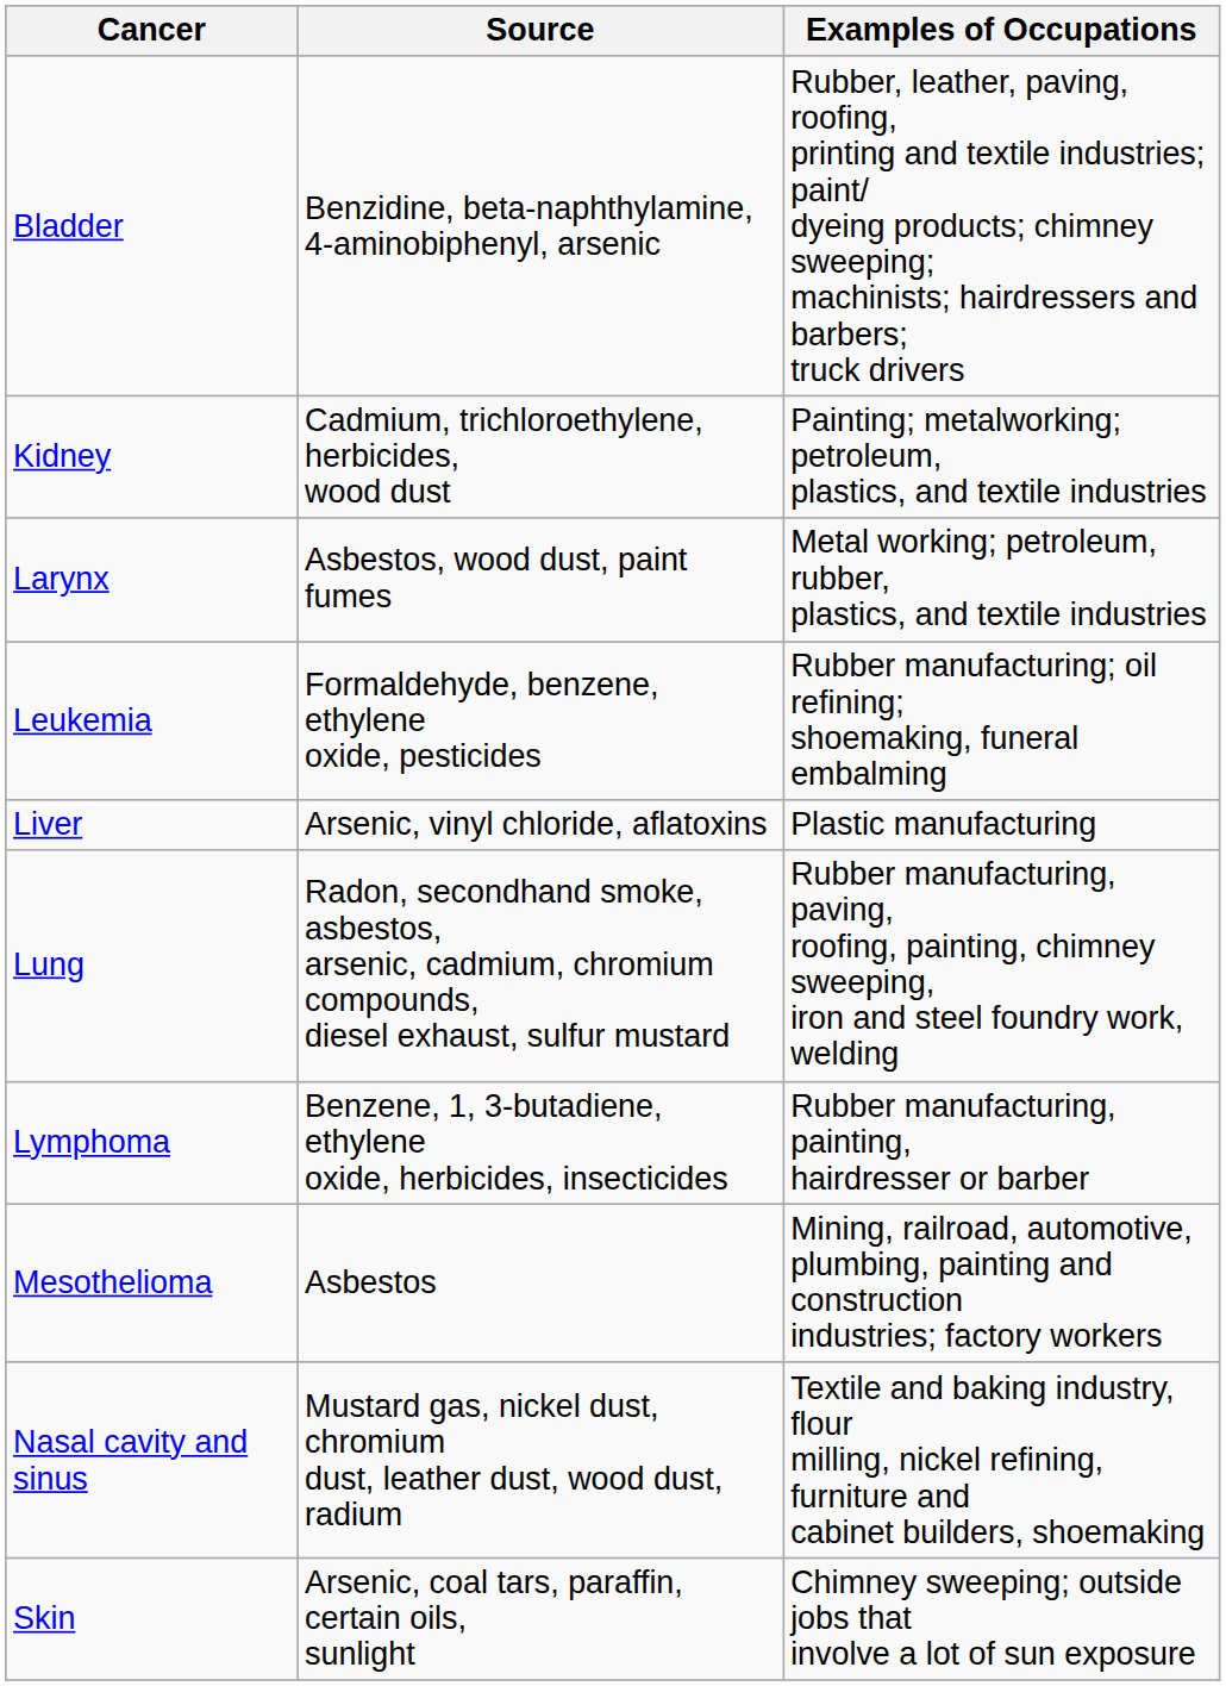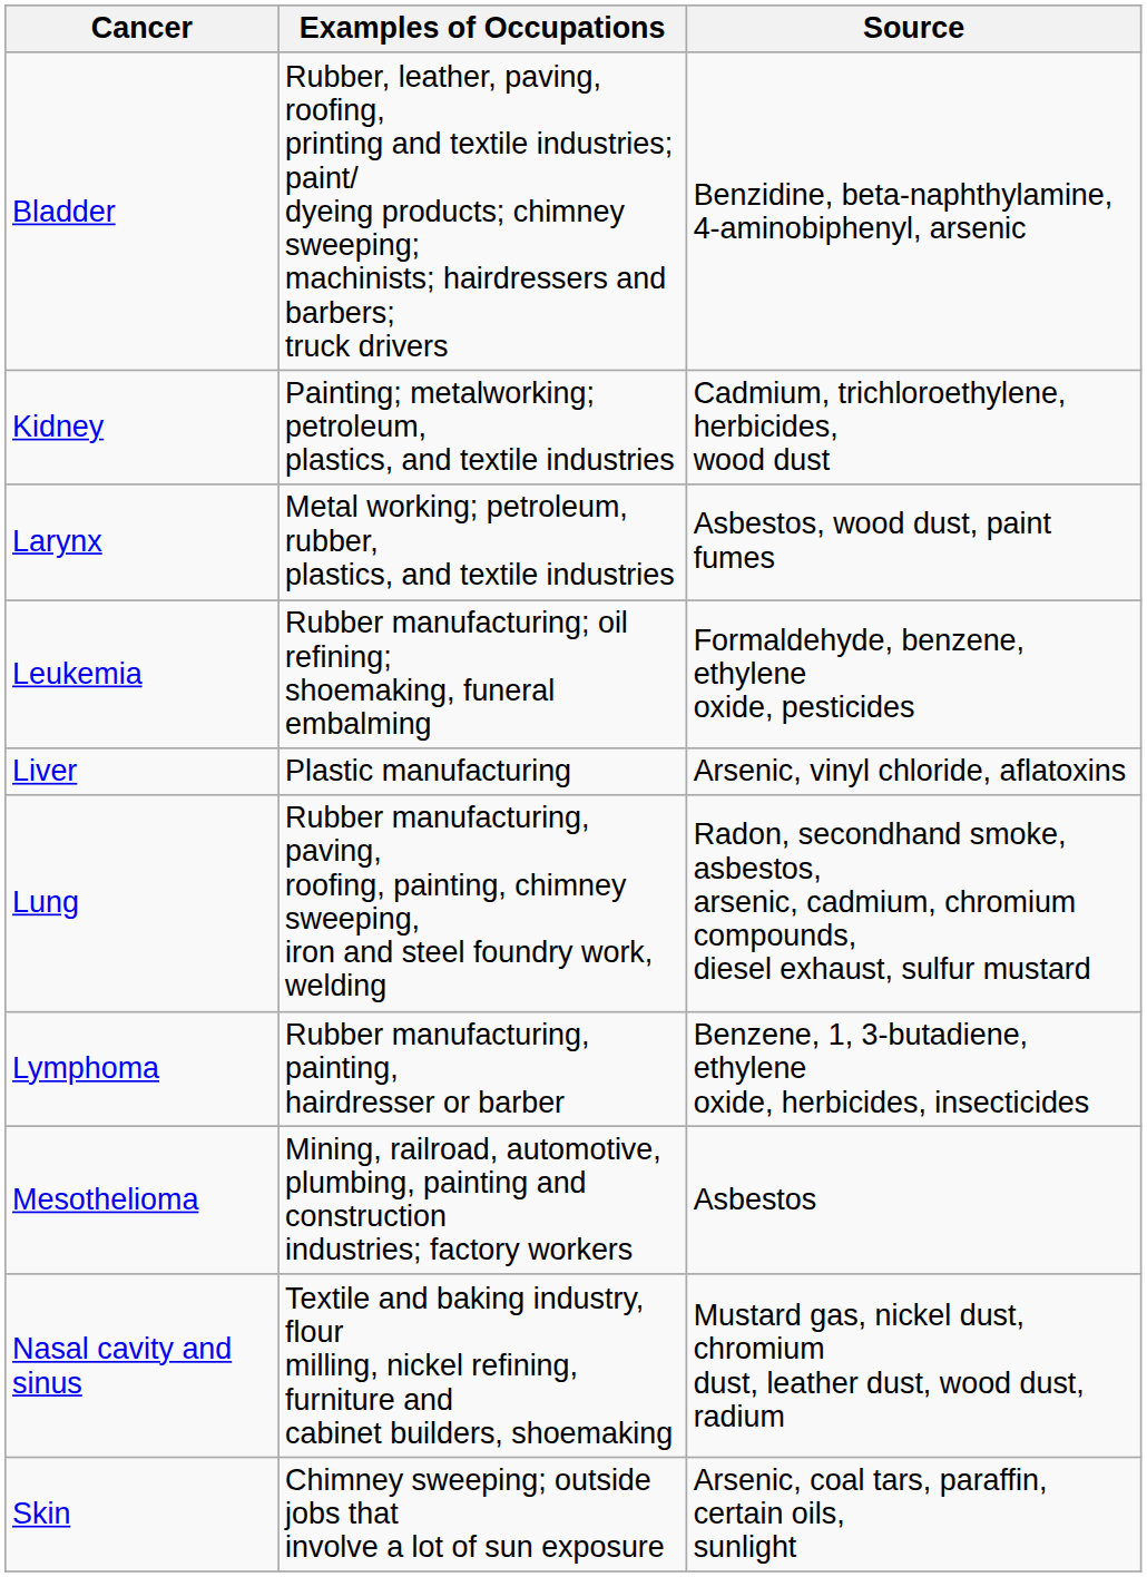 <table class="wikitable">
 <tr>
 <th>Cancer</th>
+<th>Examples of Occupations</th>
 <th>Source</th>
-<th>Examples of Occupations</th>
 </tr>
 <tr>
 <td><a href='#'>Bladder</a></td>
+<td>Rubber, leather, paving, roofing,<br>printing and textile industries; paint/<br>dyeing products; chimney sweeping;<br>machinists; hairdressers and barbers;<br>truck drivers</td>
 <td>Benzidine, beta-naphthylamine,<br>4-aminobiphenyl, arsenic</td>
-<td>Rubber, leather, paving, roofing,<br>printing and textile industries; paint/<br>dyeing products; chimney sweeping;<br>machinists; hairdressers and barbers;<br>truck drivers</td>
 </tr>
 <tr>
 <td><a href='#'>Kidney</a></td>
+<td>Painting; metalworking; petroleum,<br>plastics, and textile industries</td>
 <td>Cadmium, trichloroethylene, herbicides,<br>wood dust</td>
-<td>Painting; metalworking; petroleum,<br>plastics, and textile industries</td>
 </tr>
 <tr>
 <td><a href='#'>Larynx</a></td>
+<td>Metal working; petroleum, rubber,<br>plastics, and textile industries</td>
 <td>Asbestos, wood dust, paint fumes</td>
-<td>Metal working; petroleum, rubber,<br>plastics, and textile industries</td>
 </tr>
 <tr>
 <td><a href='#'>Leukemia</a></td>
+<td>Rubber manufacturing; oil refining;<br>shoemaking, funeral embalming</td>
 <td>Formaldehyde, benzene, ethylene<br>oxide, pesticides</td>
-<td>Rubber manufacturing; oil refining;<br>shoemaking, funeral embalming</td>
 </tr>
 <tr>
 <td><a href='#'>Liver</a></td>
+<td>Plastic manufacturing</td>
 <td>Arsenic, vinyl chloride, aflatoxins</td>
-<td>Plastic manufacturing</td>
 </tr>
 <tr>
 <td><a href='#'>Lung</a></td>
+<td>Rubber manufacturing, paving,<br>roofing, painting, chimney sweeping,<br>iron and steel foundry work, welding</td>
 <td>Radon, secondhand smoke, asbestos,<br>arsenic, cadmium, chromium compounds,<br>diesel exhaust, sulfur mustard</td>
-<td>Rubber manufacturing, paving,<br>roofing, painting, chimney sweeping,<br>iron and steel foundry work, welding</td>
 </tr>
 <tr>
 <td><a href='#'>Lymphoma</a></td>
+<td>Rubber manufacturing, painting,<br>hairdresser or barber</td>
 <td>Benzene, 1, 3-butadiene, ethylene<br>oxide, herbicides, insecticides</td>
-<td>Rubber manufacturing, painting,<br>hairdresser or barber</td>
 </tr>
 <tr>
 <td><a href='#'>Mesothelioma</a></td>
+<td>Mining, railroad, automotive,<br>plumbing, painting and construction<br>industries; factory workers</td>
 <td>Asbestos</td>
-<td>Mining, railroad, automotive,<br>plumbing, painting and construction<br>industries; factory workers</td>
 </tr>
 <tr>
 <td><a href='#'>Nasal cavity and sinus</a></td>
+<td>Textile and baking industry, flour<br>milling, nickel refining, furniture and<br>cabinet builders, shoemaking</td>
 <td>Mustard gas, nickel dust, chromium<br>dust, leather dust, wood dust, radium</td>
-<td>Textile and baking industry, flour<br>milling, nickel refining, furniture and<br>cabinet builders, shoemaking</td>
 </tr>
 <tr>
 <td><a href='#'>Skin</a></td>
+<td>Chimney sweeping; outside jobs that<br>involve a lot of sun exposure</td>
 <td>Arsenic, coal tars, paraffin, certain oils,<br>sunlight</td>
-<td>Chimney sweeping; outside jobs that<br>involve a lot of sun exposure</td>
 </tr>
 </table>
